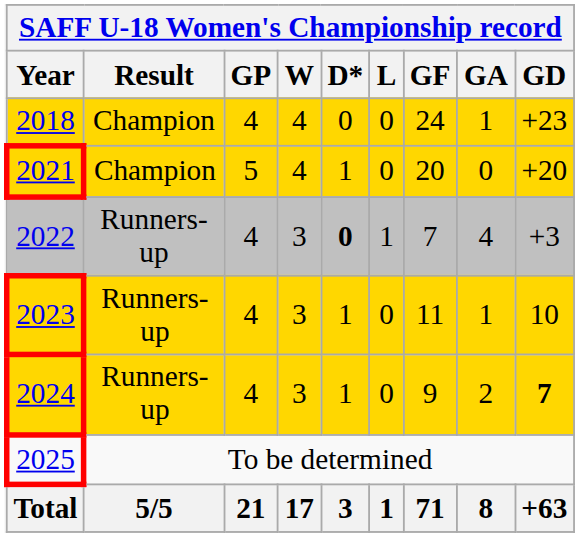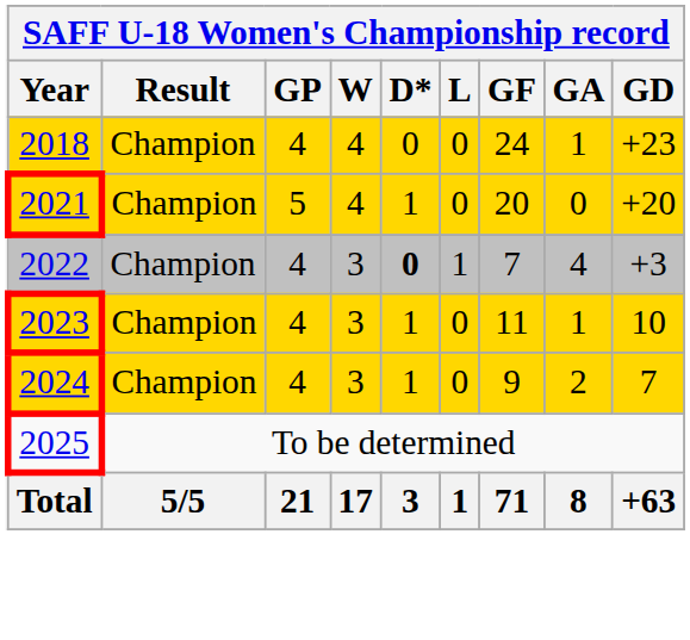 <table class="wikitable" style="text-align: center; width:50%;">
 <tr>
 <th colspan=12 style=><a href='#'>SAFF U-18 Women's Championship record</a></th>
 </tr>
 <tr>
 <th>Year</th>
 <th>Result</th>
 <th>GP</th>
 <th>W</th>
 <th>D*</th>
 <th>L</th>
 <th>GF</th>
 <th>GA</th>
 <th>GD</th>
 </tr>
 <tr style="background:Gold;">
 <td><a href='#'>2018</a></td>
 <td>Champion</td>
 <td>4</td>
 <td>4</td>
 <td>0</td>
 <td>0</td>
 <td>24</td>
 <td>1</td>
 <td>+23</td>
 </tr>
 <tr bgcolor=gold>
 <td style="border: 3px solid red"><a href='#'>2021</a></td>
 <td>Champion</td>
 <td>5</td>
 <td>4</td>
 <td>1</td>
 <td>0</td>
 <td>20</td>
 <td>0</td>
 <td>+20</td>
 </tr>
 <tr style="background:silver">
 <td><a href='#'>2022</a></td>
-<td>Runners-up</td>
+<td>Champion</td>
 <td>4</td>
 <td>3</td>
 <td><strong>0</strong></td>
 <td>1</td>
 <td>7</td>
 <td>4</td>
 <td>+3</td>
 </tr>
 <tr bgcolor=gold>
 <td style="border: 3px solid red"> <a href='#'>2023</a></td>
-<td>Runners-up</td>
+<td>Champion</td>
 <td>4</td>
 <td>3</td>
 <td>1</td>
 <td>0</td>
 <td>11</td>
 <td>1</td>
 <td>10</td>
 </tr>
 <tr bgcolor=gold>
 <td style="border: 3px solid red"> <a href='#'>2024</a></td>
-<td>Runners-up</td>
+<td>Champion</td>
 <td>4</td>
 <td>3</td>
 <td>1</td>
 <td>0</td>
 <td>9</td>
 <td>2</td>
-<td><strong>7</strong></td>
+<td>7</td>
 </tr>
 <tr>
 <td style="border: 3px solid red"> <a href='#'>2025</a></td>
 <td colspan=8>To be determined</td>
 </tr>
 <tr>
 <th>Total</th>
 <th>5/5</th>
 <th>21</th>
 <th>17</th>
 <th>3</th>
 <th>1</th>
 <th>71</th>
 <th>8</th>
 <th>+63</th>
 </tr>
 </table>
